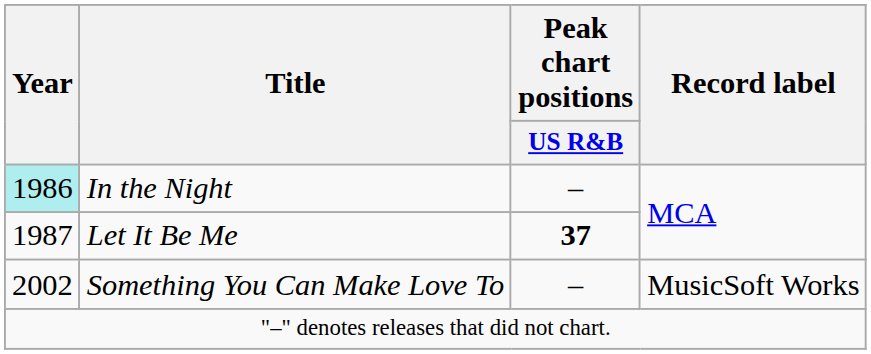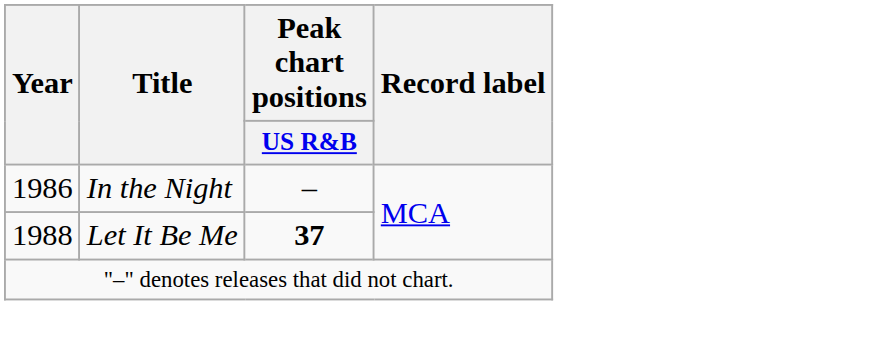 <table class="wikitable" style="text-align:center;">
 <tr>
 <th rowspan="2">Year</th>
 <th rowspan="2">Title</th>
 <th>Peak chart positions</th>
 <th rowspan="2">Record label</th>
 </tr>
 <tr style="font-size:smaller;">
 <th width="35"><a href='#'>US R&B</a><br></th>
 </tr>
 <tr>
-<td style="background: paleturquoise;">1986</td>
+<td>1986</td>
 <td align="left"><em>In the Night</em></td>
 <td>–</td>
 <td align=left rowspan="2"><a href='#'>MCA</a></td>
 </tr>
 <tr>
-<td>1987</td>
+<td>1988</td>
 <td align="left"><em>Let It Be Me</em></td>
 <td><strong>37</strong></td>
-</tr>
-<tr>
-<td>2002</td>
-<td align="left"><em>Something You Can Make Love To</em></td>
-<td>–</td>
-<td align=left>MusicSoft Works</td>
 </tr>
 <tr>
 <td colspan="4" style="text-align:center; font-size:9pt;">"–" denotes releases that did not chart.</td>
 </tr>
 </table>
